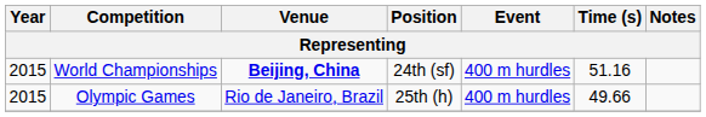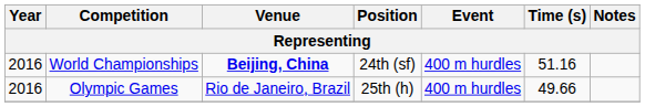 <table class="wikitable sortable" style=text-align:center>
 <tr>
 <th>Year</th>
 <th>Competition</th>
 <th>Venue</th>
 <th>Position</th>
 <th>Event</th>
 <th>Time (s)</th>
 <th>Notes</th>
 </tr>
 <tr>
 <th colspan="7">Representing </th>
 </tr>
 <tr>
-<td>2015</td>
+<td>2016</td>
 <td><a href='#'>World Championships</a></td>
 <td><strong><a href='#'>Beijing, China</a></strong></td>
 <td>24th (sf)</td>
 <td><a href='#'>400 m hurdles</a></td>
 <td>51.16</td>
 <td></td>
 </tr>
 <tr>
-<td>2015</td>
+<td>2016</td>
 <td><a href='#'>Olympic Games</a></td>
 <td><a href='#'>Rio de Janeiro, Brazil</a></td>
 <td>25th (h)</td>
 <td><a href='#'>400 m hurdles</a></td>
 <td>49.66</td>
 <td></td>
 </tr>
 <tr>
 </tr>
 </table>
